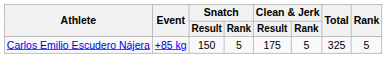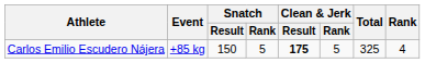 <table class="wikitable" style="font-size:90%">
 <tr>
 <th rowspan="2">Athlete</th>
 <th rowspan="2">Event</th>
 <th colspan="2">Snatch</th>
 <th colspan="2">Clean & Jerk</th>
 <th rowspan="2">Total</th>
 <th rowspan="2">Rank</th>
 </tr>
 <tr style="font-size:95%">
 <th>Result</th>
 <th>Rank</th>
 <th>Result</th>
 <th>Rank</th>
 </tr>
 <tr align=center>
 <td align=left><a href='#'>Carlos Emilio Escudero Nájera</a></td>
 <td align=left><a href='#'>+85 kg</a></td>
 <td>150</td>
 <td>5</td>
-<td>175</td>
+<td><strong>175</strong></td>
 <td>5</td>
 <td>325</td>
-<td>5</td>
+<td>4</td>
 </tr>
 </table>
